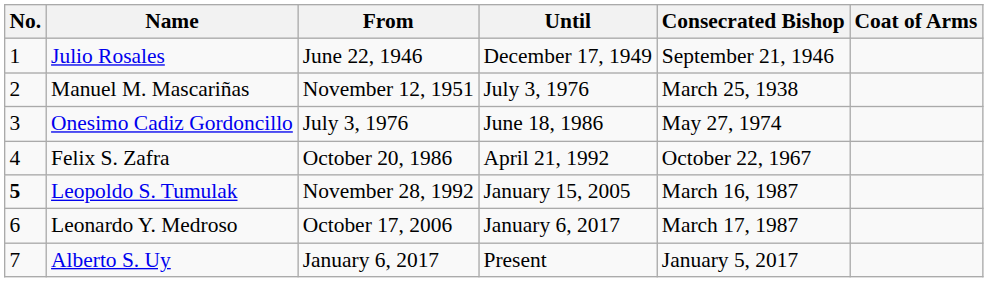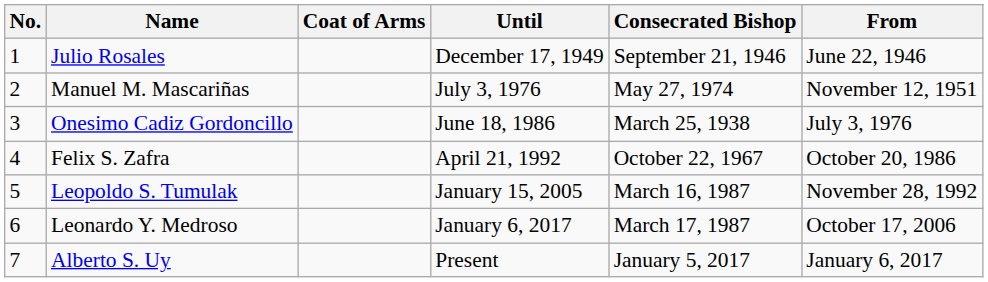 <table class="wikitable">
 <tr>
 <th>No.</th>
 <th>Name</th>
-<th>From</th>
+<th>Coat of Arms</th>
 <th>Until</th>
 <th>Consecrated Bishop</th>
-<th>Coat of Arms</th>
+<th>From</th>
 </tr>
 <tr>
 <td>1</td>
 <td><a href='#'>Julio Rosales</a></td>
-<td>June 22, 1946</td>
+<td></td>
 <td>December 17, 1949</td>
 <td>September 21, 1946</td>
-<td></td>
+<td>June 22, 1946</td>
 </tr>
 <tr>
 <td>2</td>
 <td>Manuel M. Mascariñas</td>
+<td></td>
+<td>July 3, 1976</td>
+<td>May 27, 1974</td>
 <td>November 12, 1951</td>
-<td>July 3, 1976</td>
-<td>March 25, 1938</td>
-<td></td>
 </tr>
 <tr>
 <td>3</td>
 <td><a href='#'>Onesimo Cadiz Gordoncillo</a></td>
+<td></td>
+<td>June 18, 1986</td>
+<td>March 25, 1938</td>
 <td>July 3, 1976</td>
-<td>June 18, 1986</td>
-<td>May 27, 1974</td>
-<td></td>
 </tr>
 <tr>
 <td>4</td>
 <td>Felix S. Zafra</td>
-<td>October 20, 1986</td>
+<td></td>
 <td>April 21, 1992</td>
 <td>October 22, 1967</td>
-<td></td>
+<td>October 20, 1986</td>
 </tr>
 <tr>
-<td><strong>5</strong></td>
+<td>5</td>
 <td><a href='#'>Leopoldo S. Tumulak</a></td>
-<td>November 28, 1992</td>
+<td></td>
 <td>January 15, 2005</td>
 <td>March 16, 1987</td>
-<td></td>
+<td>November 28, 1992</td>
 </tr>
 <tr>
 <td>6</td>
 <td>Leonardo Y. Medroso</td>
-<td>October 17, 2006</td>
+<td></td>
 <td>January 6, 2017</td>
 <td>March 17, 1987</td>
-<td></td>
+<td>October 17, 2006</td>
 </tr>
 <tr>
 <td>7</td>
 <td><a href='#'>Alberto S. Uy</a></td>
-<td>January 6, 2017</td>
+<td></td>
 <td>Present</td>
 <td>January 5, 2017</td>
-<td></td>
+<td>January 6, 2017</td>
 </tr>
 </table>
